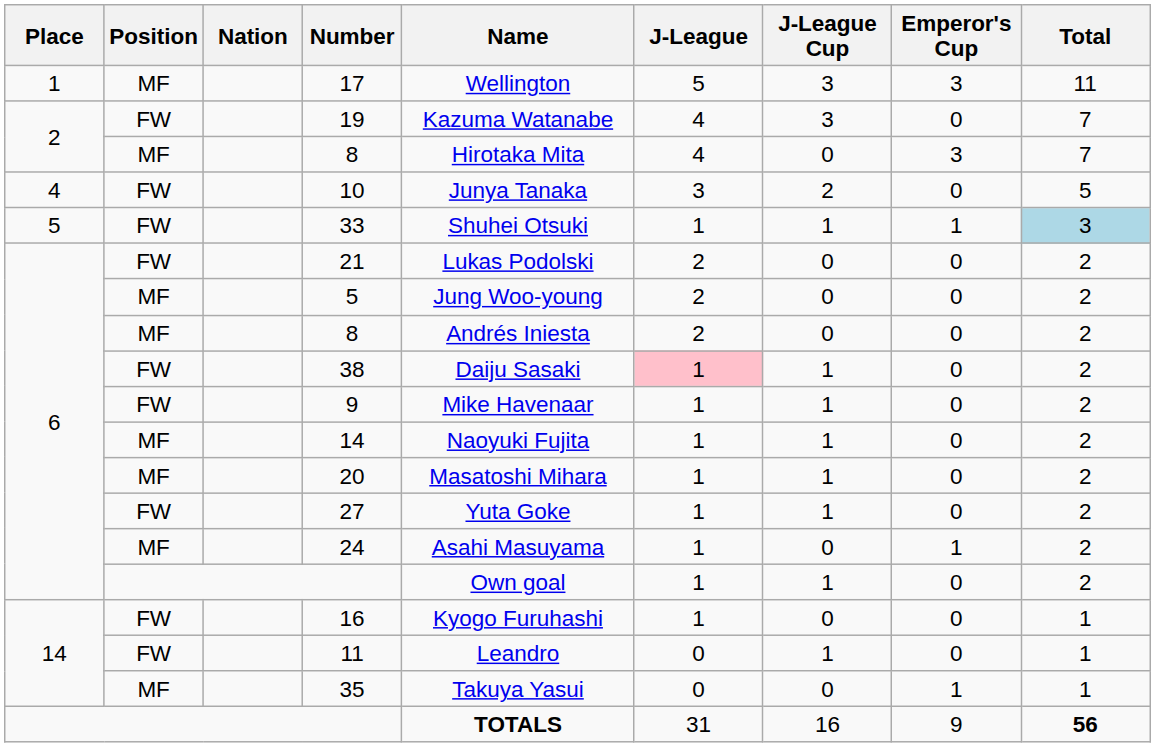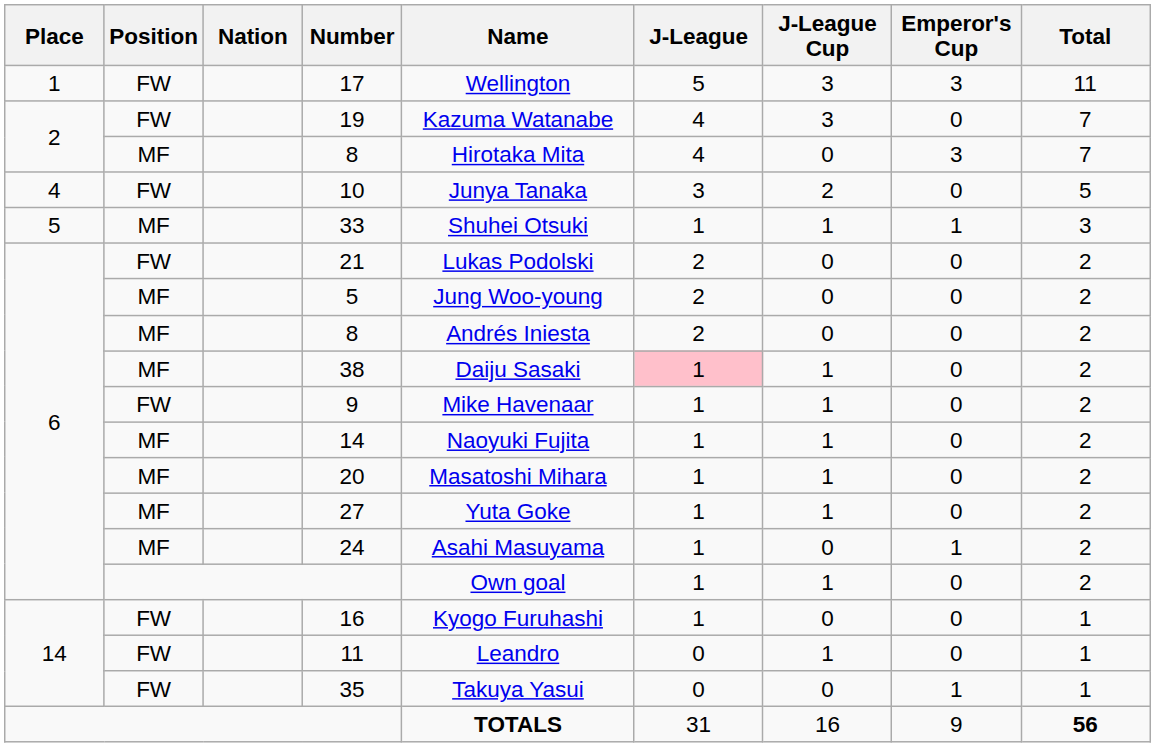 <table class="wikitable" style="font-size: 95%; text-align: center;">
 <tr>
 <th width=60>Place</th>
 <th width=60>Position</th>
 <th width=60>Nation</th>
 <th width=60>Number</th>
 <th width=150>Name</th>
 <th width=80>J-League</th>
 <th width=80>J-League Cup</th>
 <th width=80>Emperor's Cup</th>
 <th width=80><strong>Total</strong></th>
 </tr>
 <tr>
 <td>1</td>
-<td>MF</td>
+<td>FW</td>
 <td></td>
 <td>17</td>
 <td><a href='#'>Wellington</a></td>
 <td>5</td>
 <td>3</td>
 <td>3</td>
 <td>11</td>
 </tr>
 <tr>
 <td rowspan="2">2</td>
 <td>FW</td>
 <td></td>
 <td>19</td>
 <td><a href='#'>Kazuma Watanabe</a></td>
 <td>4</td>
 <td>3</td>
 <td>0</td>
 <td>7</td>
 </tr>
 <tr>
 <td>MF</td>
 <td></td>
 <td>8</td>
 <td><a href='#'>Hirotaka Mita</a></td>
 <td>4</td>
 <td>0</td>
 <td>3</td>
 <td>7</td>
 </tr>
 <tr>
 <td>4</td>
 <td>FW</td>
 <td></td>
 <td>10</td>
 <td><a href='#'>Junya Tanaka</a></td>
 <td>3</td>
 <td>2</td>
 <td>0</td>
 <td>5</td>
 </tr>
 <tr>
 <td>5</td>
-<td>FW</td>
+<td>MF</td>
 <td></td>
 <td>33</td>
 <td><a href='#'>Shuhei Otsuki</a></td>
 <td>1</td>
 <td>1</td>
 <td>1</td>
-<td style="background: lightblue;">3</td>
+<td>3</td>
 </tr>
 <tr>
 <td rowspan="10">6</td>
 <td>FW</td>
 <td></td>
 <td>21</td>
 <td><a href='#'>Lukas Podolski</a></td>
 <td>2</td>
 <td>0</td>
 <td>0</td>
 <td>2</td>
 </tr>
 <tr>
 <td>MF</td>
 <td></td>
 <td>5</td>
 <td><a href='#'>Jung Woo-young</a></td>
 <td>2</td>
 <td>0</td>
 <td>0</td>
 <td>2</td>
 </tr>
 <tr>
 <td>MF</td>
 <td></td>
 <td>8</td>
 <td><a href='#'>Andrés Iniesta</a></td>
 <td>2</td>
 <td>0</td>
 <td>0</td>
 <td>2</td>
 </tr>
 <tr>
-<td>FW</td>
+<td>MF</td>
 <td></td>
 <td>38</td>
 <td><a href='#'>Daiju Sasaki</a></td>
 <td style="background: pink;">1</td>
 <td>1</td>
 <td>0</td>
 <td>2</td>
 </tr>
 <tr>
 <td>FW</td>
 <td></td>
 <td>9</td>
 <td><a href='#'>Mike Havenaar</a></td>
 <td>1</td>
 <td>1</td>
 <td>0</td>
 <td>2</td>
 </tr>
 <tr>
 <td>MF</td>
 <td></td>
 <td>14</td>
 <td><a href='#'>Naoyuki Fujita</a></td>
 <td>1</td>
 <td>1</td>
 <td>0</td>
 <td>2</td>
 </tr>
 <tr>
 <td>MF</td>
 <td></td>
 <td>20</td>
 <td><a href='#'>Masatoshi Mihara</a></td>
 <td>1</td>
 <td>1</td>
 <td>0</td>
 <td>2</td>
 </tr>
 <tr>
-<td>FW</td>
+<td>MF</td>
 <td></td>
 <td>27</td>
 <td><a href='#'>Yuta Goke</a></td>
 <td>1</td>
 <td>1</td>
 <td>0</td>
 <td>2</td>
 </tr>
 <tr>
 <td>MF</td>
 <td></td>
 <td>24</td>
 <td><a href='#'>Asahi Masuyama</a></td>
 <td>1</td>
 <td>0</td>
 <td>1</td>
 <td>2</td>
 </tr>
 <tr>
 <td colspan="3"></td>
 <td><a href='#'>Own goal</a></td>
 <td>1</td>
 <td>1</td>
 <td>0</td>
 <td>2</td>
 </tr>
 <tr>
 <td rowspan="3">14</td>
 <td>FW</td>
 <td></td>
 <td>16</td>
 <td><a href='#'>Kyogo Furuhashi</a></td>
 <td>1</td>
 <td>0</td>
 <td>0</td>
 <td>1</td>
 </tr>
 <tr>
 <td>FW</td>
 <td></td>
 <td>11</td>
 <td><a href='#'>Leandro</a></td>
 <td>0</td>
 <td>1</td>
 <td>0</td>
 <td>1</td>
 </tr>
 <tr>
-<td>MF</td>
+<td>FW</td>
 <td></td>
 <td>35</td>
 <td><a href='#'>Takuya Yasui</a></td>
 <td>0</td>
 <td>0</td>
 <td>1</td>
 <td>1</td>
 </tr>
 <tr>
 <td colspan="4"></td>
 <td><strong>TOTALS</strong></td>
 <td>31</td>
 <td>16</td>
 <td>9</td>
 <td><strong>56</strong></td>
 </tr>
 </table>
